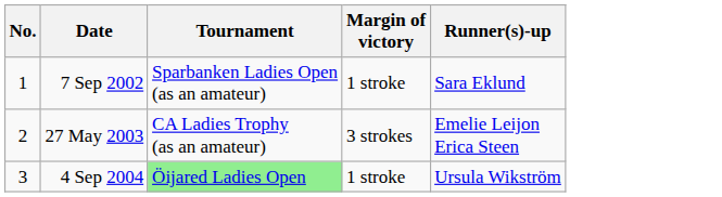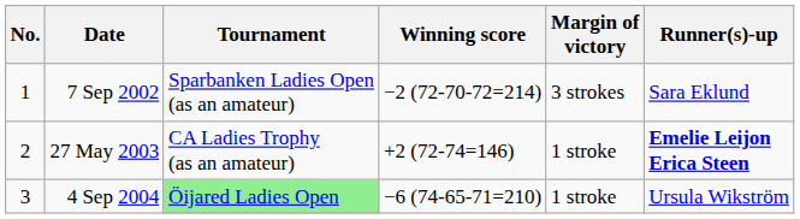 <table class="wikitable" style="font-size:95%;">
 <tr>
 <th>No.</th>
 <th>Date</th>
 <th>Tournament</th>
+<th>Winning score</th>
 <th>Margin of<br>victory</th>
 <th>Runner(s)-up</th>
 </tr>
 <tr>
 <td align=center>1</td>
 <td align=right>7 Sep <a href='#'>2002</a></td>
 <td><a href='#'>Sparbanken Ladies Open</a><br>(as an amateur)</td>
-<td>1 stroke</td>
+<td>−2 (72-70-72=214)</td>
+<td>3 strokes</td>
 <td> <a href='#'>Sara Eklund</a></td>
 </tr>
 <tr>
 <td align=center>2</td>
 <td align=right>27 May <a href='#'>2003</a></td>
 <td><a href='#'>CA Ladies Trophy</a><br>(as an amateur)</td>
-<td>3 strokes</td>
-<td> <a href='#'>Emelie Leijon</a><br> <a href='#'>Erica Steen</a></td>
+<td>+2 (72-74=146)</td>
+<td>1 stroke</td>
+<td><strong> <a href='#'>Emelie Leijon</a><br> <a href='#'>Erica Steen</a></strong></td>
 </tr>
 <tr>
 <td align=center>3</td>
 <td align=right>4 Sep <a href='#'>2004</a></td>
 <td style="background: lightgreen;"><a href='#'>Öijared Ladies Open</a></td>
+<td>−6 (74-65-71=210)</td>
 <td>1 stroke</td>
 <td> <a href='#'>Ursula Wikström</a></td>
 </tr>
 </table>
